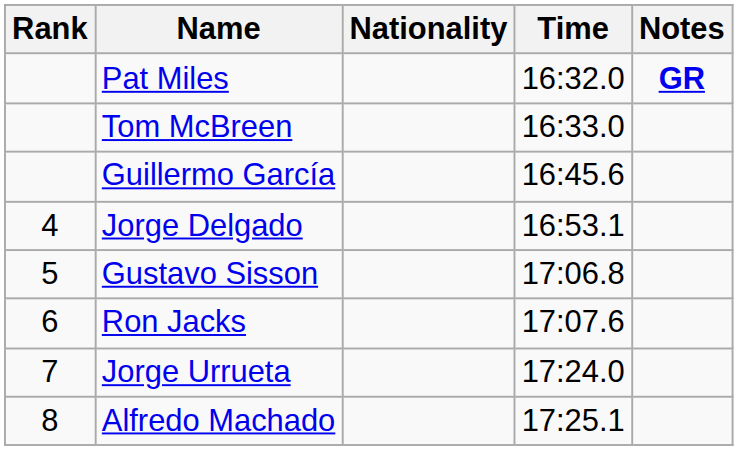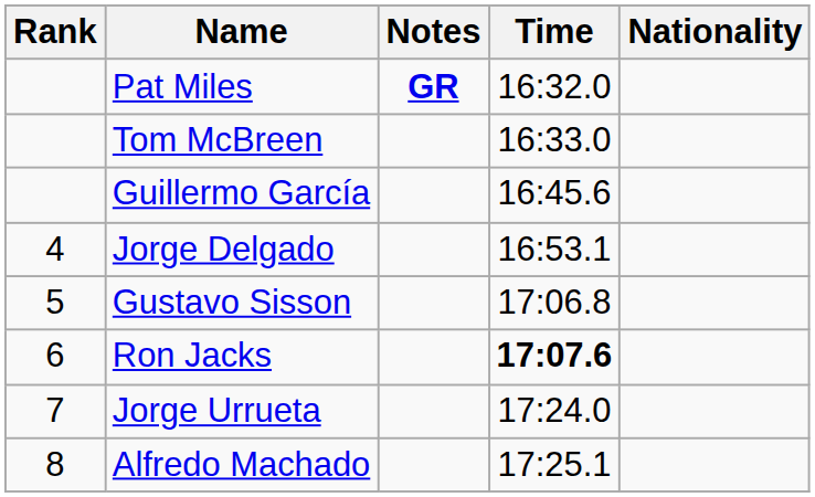 <table class="wikitable sortable" style="text-align:center">
 <tr>
 <th>Rank</th>
 <th>Name</th>
+<th>Notes</th>
+<th>Time</th>
 <th>Nationality</th>
-<th>Time</th>
-<th>Notes</th>
 </tr>
 <tr>
 <td></td>
 <td align=left><a href='#'>Pat Miles</a></td>
+<td><strong><a href='#'>GR</a></strong></td>
+<td>16:32.0</td>
 <td align=left></td>
-<td>16:32.0</td>
-<td><strong><a href='#'>GR</a></strong></td>
 </tr>
 <tr>
 <td></td>
 <td align=left><a href='#'>Tom McBreen</a></td>
+<td></td>
+<td>16:33.0</td>
 <td align=left></td>
-<td>16:33.0</td>
-<td></td>
 </tr>
 <tr>
 <td></td>
 <td align=left><a href='#'>Guillermo García</a></td>
+<td></td>
+<td>16:45.6</td>
 <td align=left></td>
-<td>16:45.6</td>
-<td></td>
 </tr>
 <tr>
 <td>4</td>
 <td align=left><a href='#'>Jorge Delgado</a></td>
+<td></td>
+<td>16:53.1</td>
 <td align=left></td>
-<td>16:53.1</td>
-<td></td>
 </tr>
 <tr>
 <td>5</td>
 <td align=left><a href='#'>Gustavo Sisson</a></td>
+<td></td>
+<td>17:06.8</td>
 <td align=left></td>
-<td>17:06.8</td>
-<td></td>
 </tr>
 <tr>
 <td>6</td>
 <td align=left><a href='#'>Ron Jacks</a></td>
+<td></td>
+<td><strong>17:07.6</strong></td>
 <td align=left></td>
-<td>17:07.6</td>
-<td></td>
 </tr>
 <tr>
 <td>7</td>
 <td align=left><a href='#'>Jorge Urrueta</a></td>
+<td></td>
+<td>17:24.0</td>
 <td align=left></td>
-<td>17:24.0</td>
-<td></td>
 </tr>
 <tr>
 <td>8</td>
 <td align=left><a href='#'>Alfredo Machado</a></td>
+<td></td>
+<td>17:25.1</td>
 <td align=left></td>
-<td>17:25.1</td>
-<td></td>
 </tr>
 </table>
